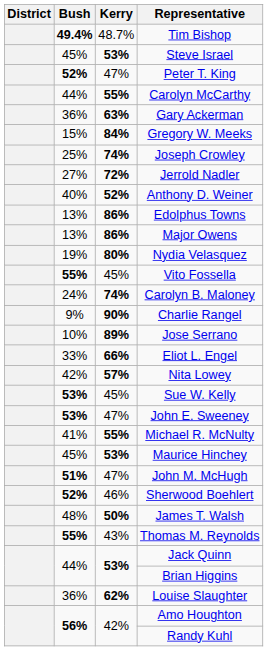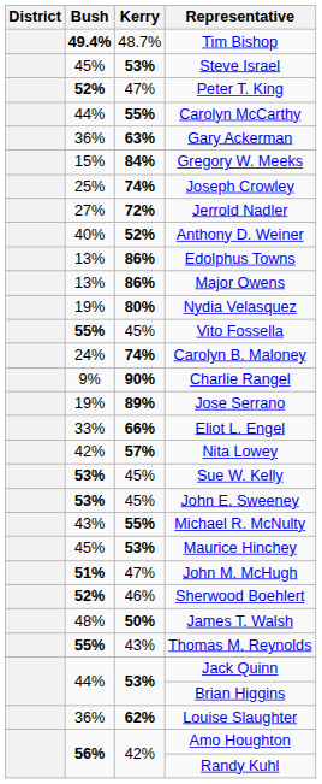 <table class=wikitable>
 <tr>
 <th>District</th>
 <th>Bush</th>
 <th>Kerry</th>
 <th>Representative</th>
 </tr>
 <tr align=center>
 <th></th>
 <td><strong>49.4%</strong></td>
 <td>48.7%</td>
 <td><a href='#'>Tim Bishop</a></td>
 </tr>
 <tr align=center>
 <th></th>
 <td>45%</td>
 <td><strong>53%</strong></td>
 <td><a href='#'>Steve Israel</a></td>
 </tr>
 <tr align=center>
 <th></th>
 <td><strong>52%</strong></td>
 <td>47%</td>
 <td><a href='#'>Peter T. King</a></td>
 </tr>
 <tr align=center>
 <th></th>
 <td>44%</td>
 <td><strong>55%</strong></td>
 <td><a href='#'>Carolyn McCarthy</a></td>
 </tr>
 <tr align=center>
 <th></th>
 <td>36%</td>
 <td><strong>63%</strong></td>
 <td><a href='#'>Gary Ackerman</a></td>
 </tr>
 <tr align=center>
 <th></th>
 <td>15%</td>
 <td><strong>84%</strong></td>
 <td><a href='#'>Gregory W. Meeks</a></td>
 </tr>
 <tr align=center>
 <th></th>
 <td>25%</td>
 <td><strong>74%</strong></td>
 <td><a href='#'>Joseph Crowley</a></td>
 </tr>
 <tr align=center>
 <th></th>
 <td>27%</td>
 <td><strong>72%</strong></td>
 <td><a href='#'>Jerrold Nadler</a></td>
 </tr>
 <tr align=center>
 <th></th>
 <td>40%</td>
 <td><strong>52%</strong></td>
 <td><a href='#'>Anthony D. Weiner</a></td>
 </tr>
 <tr align=center>
 <th></th>
 <td>13%</td>
 <td><strong>86%</strong></td>
 <td><a href='#'>Edolphus Towns</a></td>
 </tr>
 <tr align=center>
 <th></th>
 <td>13%</td>
 <td><strong>86%</strong></td>
 <td><a href='#'>Major Owens</a></td>
 </tr>
 <tr align=center>
 <th></th>
 <td>19%</td>
 <td><strong>80%</strong></td>
 <td><a href='#'>Nydia Velasquez</a></td>
 </tr>
 <tr align=center>
 <th></th>
 <td><strong>55%</strong></td>
 <td>45%</td>
 <td><a href='#'>Vito Fossella</a></td>
 </tr>
 <tr align=center>
 <th></th>
 <td>24%</td>
 <td><strong>74%</strong></td>
 <td><a href='#'>Carolyn B. Maloney</a></td>
 </tr>
 <tr align=center>
 <th></th>
 <td>9%</td>
 <td><strong>90%</strong></td>
 <td><a href='#'>Charlie Rangel</a></td>
 </tr>
 <tr align=center>
 <th></th>
-<td>10%</td>
+<td>19%</td>
 <td><strong>89%</strong></td>
 <td><a href='#'>Jose Serrano</a></td>
 </tr>
 <tr align=center>
 <th></th>
 <td>33%</td>
 <td><strong>66%</strong></td>
 <td><a href='#'>Eliot L. Engel</a></td>
 </tr>
 <tr align=center>
 <th></th>
 <td>42%</td>
 <td><strong>57%</strong></td>
 <td><a href='#'>Nita Lowey</a></td>
 </tr>
 <tr align=center>
 <th></th>
 <td><strong>53%</strong></td>
 <td>45%</td>
 <td><a href='#'>Sue W. Kelly</a></td>
 </tr>
 <tr align=center>
 <th></th>
 <td><strong>53%</strong></td>
-<td>47%</td>
+<td>45%</td>
 <td><a href='#'>John E. Sweeney</a></td>
 </tr>
 <tr align=center>
 <th></th>
-<td>41%</td>
+<td>43%</td>
 <td><strong>55%</strong></td>
 <td><a href='#'>Michael R. McNulty</a></td>
 </tr>
 <tr align=center>
 <th></th>
 <td>45%</td>
 <td><strong>53%</strong></td>
 <td><a href='#'>Maurice Hinchey</a></td>
 </tr>
 <tr align=center>
 <th></th>
 <td><strong>51%</strong></td>
 <td>47%</td>
 <td><a href='#'>John M. McHugh</a></td>
 </tr>
 <tr align=center>
 <th></th>
 <td><strong>52%</strong></td>
 <td>46%</td>
 <td><a href='#'>Sherwood Boehlert</a></td>
 </tr>
 <tr align=center>
 <th></th>
 <td>48%</td>
 <td><strong>50%</strong></td>
 <td><a href='#'>James T. Walsh</a></td>
 </tr>
 <tr align=center>
 <th></th>
 <td><strong>55%</strong></td>
 <td>43%</td>
 <td><a href='#'>Thomas M. Reynolds</a></td>
 </tr>
 <tr align=center>
 <th rowspan=2 ></th>
 <td rowspan=2>44%</td>
 <td rowspan=2><strong>53%</strong></td>
 <td><a href='#'>Jack Quinn</a></td>
 </tr>
 <tr align=center>
 <td><a href='#'>Brian Higgins</a></td>
 </tr>
 <tr align=center>
 <th></th>
 <td>36%</td>
 <td><strong>62%</strong></td>
 <td><a href='#'>Louise Slaughter</a></td>
 </tr>
 <tr align=center>
 <th rowspan=2 ></th>
 <td rowspan=2><strong>56%</strong></td>
 <td rowspan=2>42%</td>
 <td><a href='#'>Amo Houghton</a></td>
 </tr>
 <tr align=center>
 <td><a href='#'>Randy Kuhl</a></td>
 </tr>
 </table>
